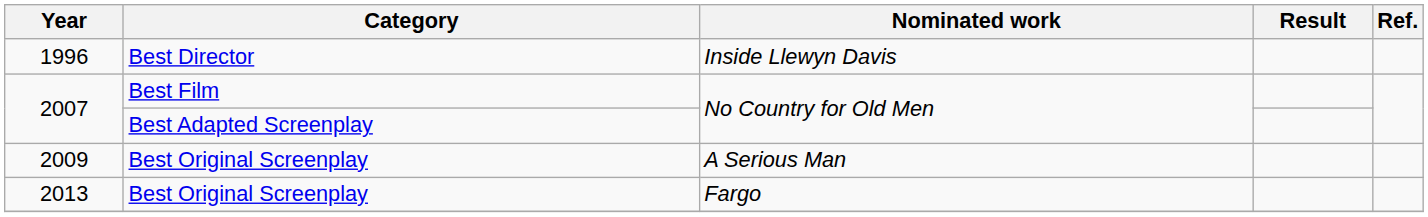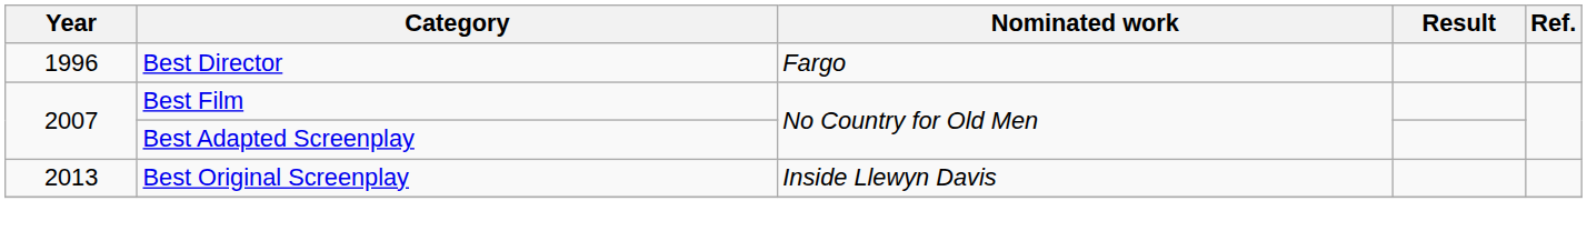 <table class="wikitable unsortable">
 <tr>
 <th scope="col" style="width:5em;">Year</th>
 <th scope="col" style="width:26em;">Category</th>
 <th scope="col" style="width:25em;">Nominated work</th>
 <th scope="col" style="width:5em;">Result</th>
 <th class=unsortable>Ref.</th>
 </tr>
 <tr>
 <td style="text-align:center;">1996</td>
 <td><a href='#'>Best Director</a></td>
-<td><em>Inside Llewyn Davis</em></td>
+<td><em>Fargo</em></td>
 <td></td>
 <td></td>
 </tr>
 <tr>
 <td style="text-align:center;", rowspan=2>2007</td>
 <td><a href='#'>Best Film</a></td>
 <td rowspan=2><em>No Country for Old Men</em></td>
 <td></td>
 <td rowspan=2></td>
 </tr>
 <tr>
 <td><a href='#'>Best Adapted Screenplay</a></td>
 <td></td>
 </tr>
 <tr>
-<td style="text-align:center;">2009</td>
-<td><a href='#'>Best Original Screenplay</a></td>
-<td><em>A Serious Man</em></td>
-<td></td>
-<td></td>
-</tr>
-<tr>
 <td style="text-align:center;">2013</td>
 <td><a href='#'>Best Original Screenplay</a></td>
-<td><em>Fargo</em></td>
+<td><em>Inside Llewyn Davis</em></td>
 <td></td>
 <td></td>
 </tr>
 <tr>
 </tr>
 </table>
